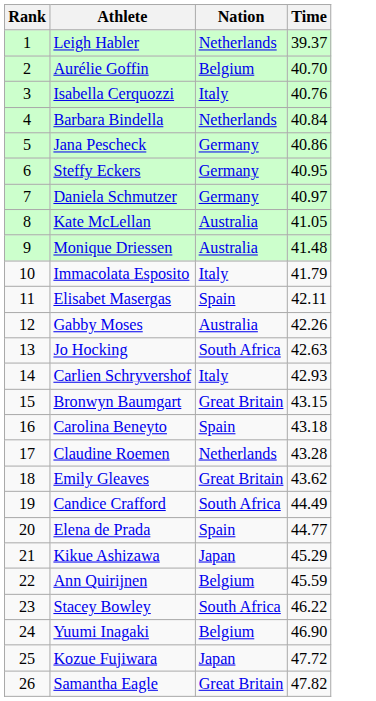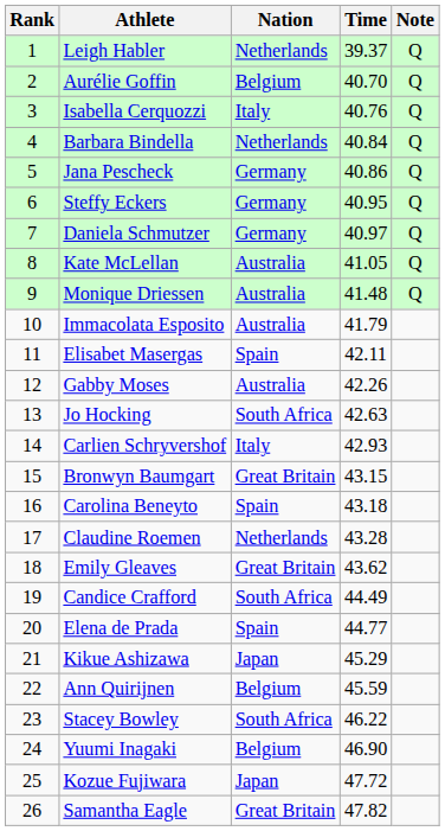 <table class="wikitable sortable" style="text-align:center">
 <tr>
 <th>Rank</th>
 <th>Athlete</th>
 <th>Nation</th>
 <th>Time</th>
+<th>Note</th>
 </tr>
 <tr bgcolor=ccffcc>
 <td>1</td>
 <td align=left><a href='#'>Leigh Habler</a></td>
 <td align=left> <a href='#'>Netherlands</a></td>
 <td>39.37</td>
+<td>Q</td>
 </tr>
 <tr bgcolor=ccffcc>
 <td>2</td>
 <td align=left><a href='#'>Aurélie Goffin</a></td>
 <td align=left> <a href='#'>Belgium</a></td>
 <td>40.70</td>
+<td>Q</td>
 </tr>
 <tr bgcolor=ccffcc>
 <td>3</td>
 <td align=left><a href='#'>Isabella Cerquozzi</a></td>
 <td align=left> <a href='#'>Italy</a></td>
 <td>40.76</td>
+<td>Q</td>
 </tr>
 <tr bgcolor=ccffcc>
 <td>4</td>
 <td align=left><a href='#'>Barbara Bindella</a></td>
 <td align=left> <a href='#'>Netherlands</a></td>
 <td>40.84</td>
+<td>Q</td>
 </tr>
 <tr bgcolor=ccffcc>
 <td>5</td>
 <td align=left><a href='#'>Jana Pescheck</a></td>
 <td align=left> <a href='#'>Germany</a></td>
 <td>40.86</td>
+<td>Q</td>
 </tr>
 <tr bgcolor=ccffcc>
 <td>6</td>
 <td align=left><a href='#'>Steffy Eckers</a></td>
 <td align=left> <a href='#'>Germany</a></td>
 <td>40.95</td>
+<td>Q</td>
 </tr>
 <tr bgcolor=ccffcc>
 <td>7</td>
 <td align=left><a href='#'>Daniela Schmutzer</a></td>
 <td align=left> <a href='#'>Germany</a></td>
 <td>40.97</td>
+<td>Q</td>
 </tr>
 <tr bgcolor=ccffcc>
 <td>8</td>
 <td align=left><a href='#'>Kate McLellan</a></td>
 <td align=left> <a href='#'>Australia</a></td>
 <td>41.05</td>
+<td>Q</td>
 </tr>
 <tr bgcolor=ccffcc>
 <td>9</td>
 <td align=left><a href='#'>Monique Driessen</a></td>
 <td align=left> <a href='#'>Australia</a></td>
 <td>41.48</td>
+<td>Q</td>
 </tr>
 <tr>
 <td>10</td>
 <td align=left><a href='#'>Immacolata Esposito</a></td>
-<td align=left> <a href='#'>Italy</a></td>
+<td align=left> <a href='#'>Australia</a></td>
 <td>41.79</td>
+<td></td>
 </tr>
 <tr>
 <td>11</td>
 <td align=left><a href='#'>Elisabet Masergas</a></td>
 <td align=left> <a href='#'>Spain</a></td>
 <td>42.11</td>
+<td></td>
 </tr>
 <tr>
 <td>12</td>
 <td align=left><a href='#'>Gabby Moses</a></td>
 <td align=left> <a href='#'>Australia</a></td>
 <td>42.26</td>
+<td></td>
 </tr>
 <tr>
 <td>13</td>
 <td align=left><a href='#'>Jo Hocking</a></td>
 <td align=left> <a href='#'>South Africa</a></td>
 <td>42.63</td>
+<td></td>
 </tr>
 <tr>
 <td>14</td>
 <td align=left><a href='#'>Carlien Schryvershof</a></td>
 <td align=left> <a href='#'>Italy</a></td>
 <td>42.93</td>
+<td></td>
 </tr>
 <tr>
 <td>15</td>
 <td align=left><a href='#'>Bronwyn Baumgart</a></td>
 <td align=left> <a href='#'>Great Britain</a></td>
 <td>43.15</td>
+<td></td>
 </tr>
 <tr>
 <td>16</td>
 <td align=left><a href='#'>Carolina Beneyto</a></td>
 <td align=left> <a href='#'>Spain</a></td>
 <td>43.18</td>
+<td></td>
 </tr>
 <tr>
 <td>17</td>
 <td align=left><a href='#'>Claudine Roemen</a></td>
 <td align=left> <a href='#'>Netherlands</a></td>
 <td>43.28</td>
+<td></td>
 </tr>
 <tr>
 <td>18</td>
 <td align=left><a href='#'>Emily Gleaves</a></td>
 <td align=left> <a href='#'>Great Britain</a></td>
 <td>43.62</td>
+<td></td>
 </tr>
 <tr>
 <td>19</td>
 <td align=left><a href='#'>Candice Crafford</a></td>
 <td align=left> <a href='#'>South Africa</a></td>
 <td>44.49</td>
+<td></td>
 </tr>
 <tr>
 <td>20</td>
 <td align=left><a href='#'>Elena de Prada</a></td>
 <td align=left> <a href='#'>Spain</a></td>
 <td>44.77</td>
+<td></td>
 </tr>
 <tr>
 <td>21</td>
 <td align=left><a href='#'>Kikue Ashizawa</a></td>
 <td align=left> <a href='#'>Japan</a></td>
 <td>45.29</td>
+<td></td>
 </tr>
 <tr>
 <td>22</td>
 <td align=left><a href='#'>Ann Quirijnen</a></td>
 <td align=left> <a href='#'>Belgium</a></td>
 <td>45.59</td>
+<td></td>
 </tr>
 <tr>
 <td>23</td>
 <td align=left><a href='#'>Stacey Bowley</a></td>
 <td align=left> <a href='#'>South Africa</a></td>
 <td>46.22</td>
+<td></td>
 </tr>
 <tr>
 <td>24</td>
 <td align=left><a href='#'>Yuumi Inagaki</a></td>
 <td align=left> <a href='#'>Belgium</a></td>
 <td>46.90</td>
+<td></td>
 </tr>
 <tr>
 <td>25</td>
 <td align=left><a href='#'>Kozue Fujiwara</a></td>
 <td align=left> <a href='#'>Japan</a></td>
 <td>47.72</td>
+<td></td>
 </tr>
 <tr>
 <td>26</td>
 <td align=left><a href='#'>Samantha Eagle</a></td>
 <td align=left> <a href='#'>Great Britain</a></td>
 <td>47.82</td>
+<td></td>
 </tr>
 </table>
